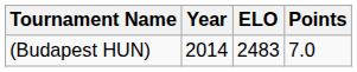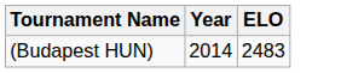 <table class="wikitable">
 <tr>
 <th>Tournament Name</th>
 <th>Year</th>
 <th>ELO</th>
-<th>Points</th>
 </tr>
 <tr>
 <td>(Budapest HUN)</td>
 <td>2014</td>
 <td>2483</td>
-<td>7.0</td>
 </tr>
 </table>
